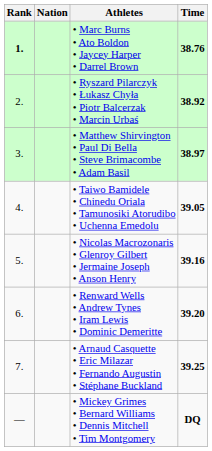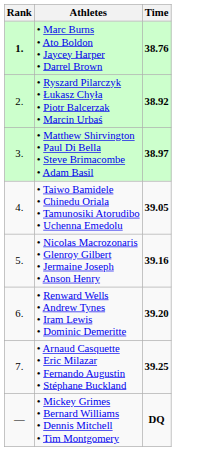 <table class="wikitable" style="text-align:center">
 <tr>
 <th>Rank</th>
-<th>Nation</th>
 <th>Athletes</th>
 <th>Time</th>
 </tr>
 <tr style="background:#ccffcc;">
 <td><strong>1.</strong></td>
-<td align=left></td>
 <td align=left>• <a href='#'>Marc Burns</a><br>• <a href='#'>Ato Boldon</a><br>• <a href='#'>Jaycey Harper</a><br>• <a href='#'>Darrel Brown</a></td>
 <td><strong>38.76</strong></td>
 </tr>
 <tr style="background:#ccffcc;">
 <td>2.</td>
-<td align=left></td>
 <td align=left>• <a href='#'>Ryszard Pilarczyk</a><br>• <a href='#'>Łukasz Chyła</a><br>• <a href='#'>Piotr Balcerzak</a><br>• <a href='#'>Marcin Urbaś</a></td>
 <td><strong>38.92</strong></td>
 </tr>
 <tr style="background:#ccffcc;">
 <td>3.</td>
-<td align=left></td>
 <td align=left>• <a href='#'>Matthew Shirvington</a><br>• <a href='#'>Paul Di Bella</a><br>• <a href='#'>Steve Brimacombe</a><br>• <a href='#'>Adam Basil</a></td>
 <td><strong>38.97</strong></td>
 </tr>
 <tr>
 <td>4.</td>
-<td align=left></td>
 <td align=left>• <a href='#'>Taiwo Bamidele</a><br>• <a href='#'>Chinedu Oriala</a><br>• <a href='#'>Tamunosiki Atorudibo</a><br>• <a href='#'>Uchenna Emedolu</a></td>
 <td><strong>39.05</strong></td>
 </tr>
 <tr>
 <td>5.</td>
-<td align=left></td>
 <td align=left>• <a href='#'>Nicolas Macrozonaris</a><br>• <a href='#'>Glenroy Gilbert</a><br>• <a href='#'>Jermaine Joseph</a><br>• <a href='#'>Anson Henry</a></td>
 <td><strong>39.16</strong></td>
 </tr>
 <tr>
 <td>6.</td>
-<td align=left></td>
 <td align=left>• <a href='#'>Renward Wells</a><br>• <a href='#'>Andrew Tynes</a><br>• <a href='#'>Iram Lewis</a><br>• <a href='#'>Dominic Demeritte</a></td>
 <td><strong>39.20</strong></td>
 </tr>
 <tr>
 <td>7.</td>
-<td align=left></td>
 <td align=left>• <a href='#'>Arnaud Casquette</a><br>• <a href='#'>Eric Milazar</a><br>• <a href='#'>Fernando Augustin</a><br>• <a href='#'>Stéphane Buckland</a></td>
 <td><strong>39.25</strong></td>
 </tr>
 <tr>
 <td>—</td>
-<td align=left></td>
 <td align=left>• <a href='#'>Mickey Grimes</a><br>• <a href='#'>Bernard Williams</a><br>• <a href='#'>Dennis Mitchell</a><br>• <a href='#'>Tim Montgomery</a></td>
 <td><strong>DQ</strong></td>
 </tr>
 </table>
